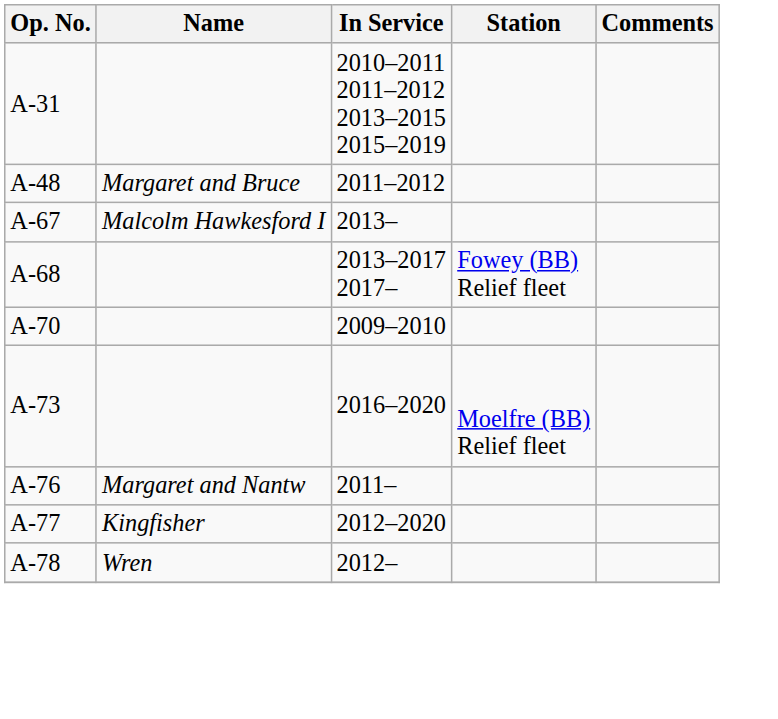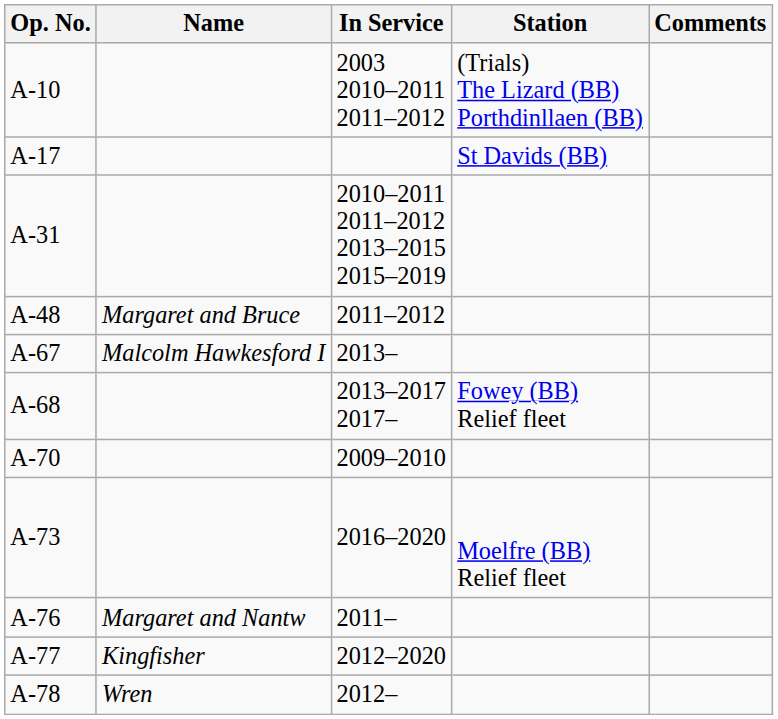 <table class="wikitable">
 <tr>
 <th>Op. No.</th>
 <th>Name</th>
 <th>In Service</th>
 <th>Station</th>
 <th>Comments</th>
+</tr>
+<tr>
+<td>A-10</td>
+<td></td>
+<td>2003<br>2010–2011<br>2011–2012</td>
+<td> (Trials)<br><a href='#'>The Lizard (BB)</a><br><a href='#'>Porthdinllaen (BB)</a></td>
+<td></td>
+</tr>
+<tr>
+<td>A-17</td>
+<td></td>
+<td></td>
+<td><a href='#'>St Davids (BB)</a></td>
+<td></td>
 </tr>
 <tr>
 <td>A-31</td>
 <td></td>
 <td>2010–2011<br>2011–2012<br>2013–2015<br>2015–2019</td>
 <td></td>
 <td></td>
 </tr>
 <tr>
 <td>A-48</td>
 <td><em>Margaret and Bruce</em></td>
 <td>2011–2012</td>
 <td></td>
 <td></td>
 </tr>
 <tr>
 <td>A-67</td>
 <td><em>Malcolm Hawkesford I</em></td>
 <td>2013–</td>
 <td></td>
 <td></td>
 </tr>
 <tr>
 <td>A-68</td>
 <td></td>
 <td>2013–2017<br>2017–</td>
 <td><a href='#'>Fowey (BB)</a><br>Relief fleet</td>
 <td></td>
 </tr>
 <tr>
 <td>A-70</td>
 <td></td>
 <td>2009–2010</td>
 <td></td>
 <td></td>
 </tr>
 <tr>
 <td>A-73</td>
 <td></td>
 <td>2016–2020</td>
 <td><br><br><a href='#'>Moelfre (BB)</a><br>Relief fleet</td>
 <td></td>
 </tr>
 <tr>
 <td>A-76</td>
 <td><em>Margaret and Nantw</em></td>
 <td>2011–</td>
 <td></td>
 <td></td>
 </tr>
 <tr>
 <td>A-77</td>
 <td><em>Kingfisher</em></td>
 <td>2012–2020</td>
 <td></td>
 <td></td>
 </tr>
 <tr>
 <td>A-78</td>
 <td><em>Wren</em></td>
 <td>2012–</td>
 <td></td>
 <td></td>
 </tr>
 <tr>
 </tr>
 </table>
